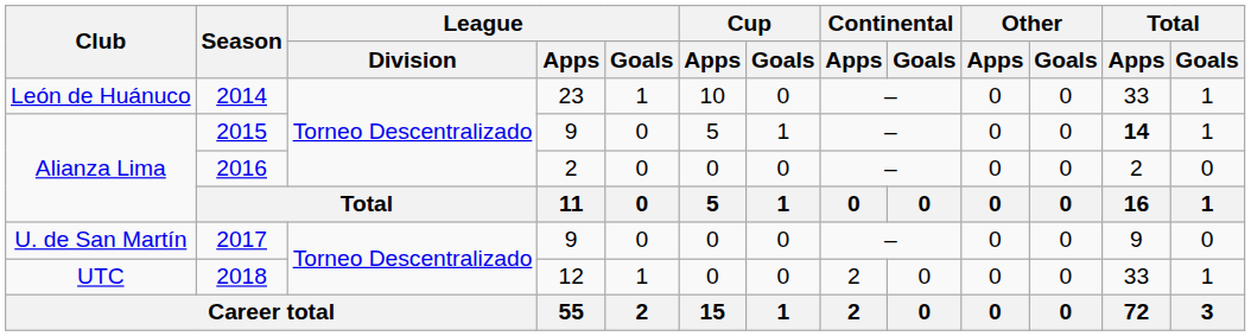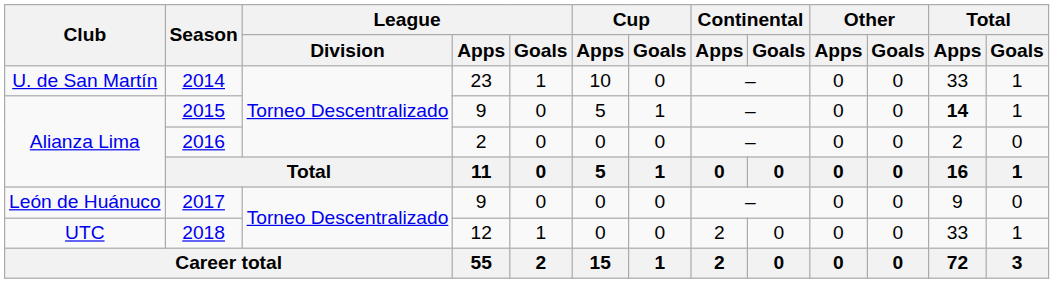 <table class="wikitable" style="text-align: center">
 <tr>
 <th rowspan="2">Club</th>
 <th rowspan="2">Season</th>
 <th colspan="3">League</th>
 <th colspan="2">Cup</th>
 <th colspan="2">Continental</th>
 <th colspan="2">Other</th>
 <th colspan="2">Total</th>
 </tr>
 <tr>
 <th>Division</th>
 <th>Apps</th>
 <th>Goals</th>
 <th>Apps</th>
 <th>Goals</th>
 <th>Apps</th>
 <th>Goals</th>
 <th>Apps</th>
 <th>Goals</th>
 <th>Apps</th>
 <th>Goals</th>
 </tr>
 <tr>
-<td><a href='#'>León de Huánuco</a></td>
+<td><a href='#'>U. de San Martín</a></td>
 <td><a href='#'>2014</a></td>
 <td rowspan="3"><a href='#'>Torneo Descentralizado</a></td>
 <td>23</td>
 <td>1</td>
 <td>10</td>
 <td>0</td>
 <td colspan="2">–</td>
 <td>0</td>
 <td>0</td>
 <td>33</td>
 <td>1</td>
 </tr>
 <tr>
 <td rowspan="3"><a href='#'>Alianza Lima</a></td>
 <td><a href='#'>2015</a></td>
 <td>9</td>
 <td>0</td>
 <td>5</td>
 <td>1</td>
 <td colspan="2">–</td>
 <td>0</td>
 <td>0</td>
 <td><strong>14</strong></td>
 <td>1</td>
 </tr>
 <tr>
 <td><a href='#'>2016</a></td>
 <td>2</td>
 <td>0</td>
 <td>0</td>
 <td>0</td>
 <td colspan="2">–</td>
 <td>0</td>
 <td>0</td>
 <td>2</td>
 <td>0</td>
 </tr>
 <tr>
 <th colspan="2"><strong>Total</strong></th>
 <th>11</th>
 <th>0</th>
 <th>5</th>
 <th>1</th>
 <th>0</th>
 <th>0</th>
 <th>0</th>
 <th>0</th>
 <th>16</th>
 <th>1</th>
 </tr>
 <tr>
-<td><a href='#'>U. de San Martín</a></td>
+<td><a href='#'>León de Huánuco</a></td>
 <td><a href='#'>2017</a></td>
 <td rowspan="2"><a href='#'>Torneo Descentralizado</a></td>
 <td>9</td>
 <td>0</td>
 <td>0</td>
 <td>0</td>
 <td colspan="2">–</td>
 <td>0</td>
 <td>0</td>
 <td>9</td>
 <td>0</td>
 </tr>
 <tr>
 <td><a href='#'>UTC</a></td>
 <td><a href='#'>2018</a></td>
 <td>12</td>
 <td>1</td>
 <td>0</td>
 <td>0</td>
 <td>2</td>
 <td>0</td>
 <td>0</td>
 <td>0</td>
 <td>33</td>
 <td>1</td>
 </tr>
 <tr>
 <th colspan="3"><strong>Career total</strong></th>
 <th>55</th>
 <th>2</th>
 <th>15</th>
 <th>1</th>
 <th>2</th>
 <th>0</th>
 <th>0</th>
 <th>0</th>
 <th>72</th>
 <th>3</th>
 </tr>
 </table>
